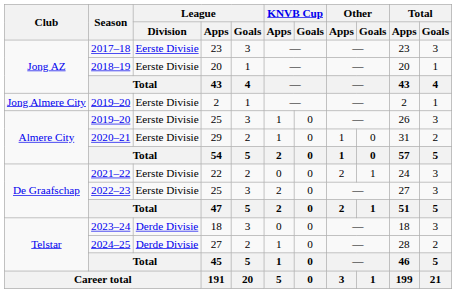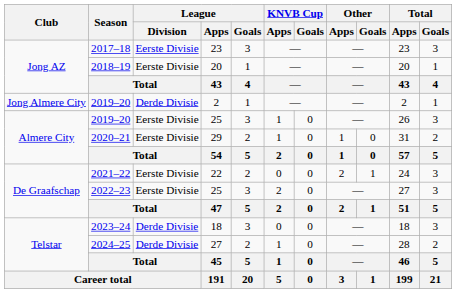 <table class="wikitable" style="text-align:center">
 <tr>
 <th rowspan="2">Club</th>
 <th rowspan="2">Season</th>
 <th colspan="3">League</th>
 <th colspan="2"><a href='#'>KNVB Cup</a></th>
 <th colspan="2">Other</th>
 <th colspan="2">Total</th>
 </tr>
 <tr>
 <th>Division</th>
 <th>Apps</th>
 <th>Goals</th>
 <th>Apps</th>
 <th>Goals</th>
 <th>Apps</th>
 <th>Goals</th>
 <th>Apps</th>
 <th>Goals</th>
 </tr>
 <tr>
 <td rowspan="3"><a href='#'>Jong AZ</a></td>
 <td><a href='#'>2017–18</a></td>
 <td><a href='#'>Eerste Divisie</a></td>
 <td>23</td>
 <td>3</td>
 <td colspan="2">—</td>
 <td colspan="2">—</td>
 <td>23</td>
 <td>3</td>
 </tr>
 <tr>
 <td><a href='#'>2018–19</a></td>
 <td>Eerste Divisie</td>
 <td>20</td>
 <td>1</td>
 <td colspan="2">—</td>
 <td colspan="2">—</td>
 <td>20</td>
 <td>1</td>
 </tr>
 <tr>
 <th colspan="2">Total</th>
 <th>43</th>
 <th>4</th>
 <th colspan="2">—</th>
 <th colspan="2">—</th>
 <th>43</th>
 <th>4</th>
 </tr>
 <tr>
 <td><a href='#'>Jong Almere City</a></td>
 <td><a href='#'>2019–20</a></td>
-<td>Eerste Divisie</td>
+<td><a href='#'>Derde Divisie</a></td>
 <td>2</td>
 <td>1</td>
 <td colspan="2">—</td>
 <td colspan="2">—</td>
 <td>2</td>
 <td>1</td>
 </tr>
 <tr>
 <td rowspan="3"><a href='#'>Almere City</a></td>
 <td><a href='#'>2019–20</a></td>
 <td>Eerste Divisie</td>
 <td>25</td>
 <td>3</td>
 <td>1</td>
 <td>0</td>
 <td colspan="2">—</td>
 <td>26</td>
 <td>3</td>
 </tr>
 <tr>
 <td><a href='#'>2020–21</a></td>
 <td>Eerste Divisie</td>
 <td>29</td>
 <td>2</td>
 <td>1</td>
 <td>0</td>
 <td>1</td>
 <td>0</td>
 <td>31</td>
 <td>2</td>
 </tr>
 <tr>
 <th colspan="2">Total</th>
 <th>54</th>
 <th>5</th>
 <th>2</th>
 <th>0</th>
 <th>1</th>
 <th>0</th>
 <th>57</th>
 <th>5</th>
 </tr>
 <tr>
 <td rowspan="3"><a href='#'>De Graafschap</a></td>
 <td><a href='#'>2021–22</a></td>
 <td>Eerste Divisie</td>
 <td>22</td>
 <td>2</td>
 <td>0</td>
 <td>0</td>
 <td>2</td>
 <td>1</td>
 <td>24</td>
 <td>3</td>
 </tr>
 <tr>
 <td><a href='#'>2022–23</a></td>
 <td>Eerste Divisie</td>
 <td>25</td>
 <td>3</td>
 <td>2</td>
 <td>0</td>
 <td colspan="2">—</td>
 <td>27</td>
 <td>3</td>
 </tr>
 <tr>
 <th colspan="2">Total</th>
 <th>47</th>
 <th>5</th>
 <th>2</th>
 <th>0</th>
 <th>2</th>
 <th>1</th>
 <th>51</th>
 <th>5</th>
 </tr>
 <tr>
 <td rowspan="3"><a href='#'>Telstar</a></td>
 <td><a href='#'>2023–24</a></td>
 <td><a href='#'>Derde Divisie</a></td>
 <td>18</td>
 <td>3</td>
 <td>0</td>
 <td>0</td>
 <td colspan="2">—</td>
 <td>18</td>
 <td>3</td>
 </tr>
 <tr>
 <td><a href='#'>2024–25</a></td>
 <td><a href='#'>Derde Divisie</a></td>
 <td>27</td>
 <td>2</td>
 <td>1</td>
 <td>0</td>
 <td colspan="2">—</td>
 <td>28</td>
 <td>2</td>
 </tr>
 <tr>
 <th colspan="2">Total</th>
 <th>45</th>
 <th>5</th>
 <th>1</th>
 <th>0</th>
 <th colspan="2">—</th>
 <th>46</th>
 <th>5</th>
 </tr>
 <tr>
 <th colspan="3">Career total</th>
 <th>191</th>
 <th>20</th>
 <th>5</th>
 <th>0</th>
 <th>3</th>
 <th>1</th>
 <th>199</th>
 <th>21</th>
 </tr>
 </table>
